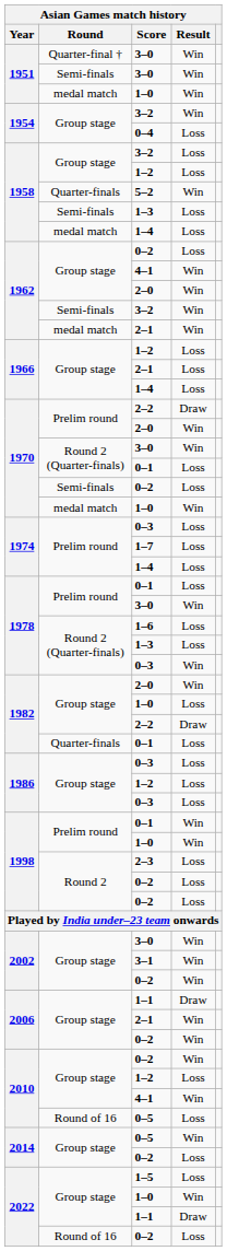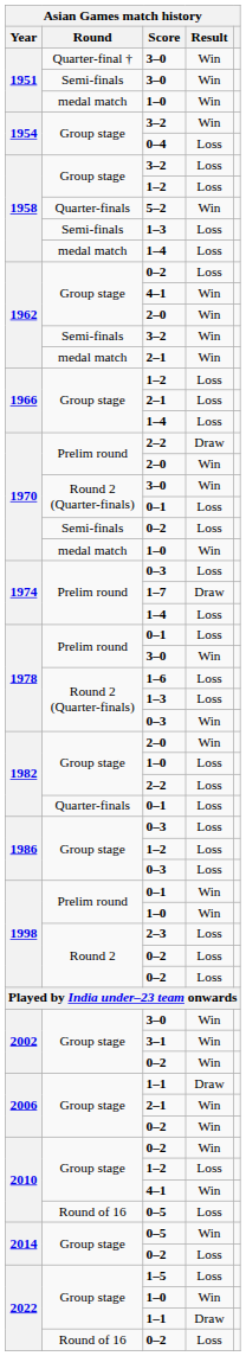 <table class="wikitable collapsible" style="text-align: center;">
 <tr>
 <th colspan=5>Asian Games match history</th>
 </tr>
 <tr>
 <th scope=col>Year</th>
 <th scope=col>Round</th>
 <th scope=col>Score</th>
 <th scope=col>Result</th>
 <th scope="col" class=unsortable></th>
 </tr>
 <tr>
 <th scope=row rowspan=3><a href='#'>1951</a></th>
 <td>Quarter-final †</td>
 <td align="left"> <strong>3–0</strong> </td>
 <td>Win</td>
 <td></td>
 </tr>
 <tr>
 <td>Semi-finals</td>
 <td align="left"> <strong>3–0</strong> </td>
 <td>Win</td>
 <td></td>
 </tr>
 <tr>
 <td> medal match</td>
 <td align="left"> <strong>1–0</strong> </td>
 <td>Win</td>
 <td></td>
 </tr>
 <tr>
 <th scope=row rowspan=2><a href='#'>1954</a></th>
 <td scope=row rowspan=2>Group stage</td>
 <td align="left"> <strong>3–2</strong> </td>
 <td>Win</td>
 <td></td>
 </tr>
 <tr>
 <td align="left"> <strong>0–4</strong> </td>
 <td>Loss</td>
 <td></td>
 </tr>
 <tr>
 <th scope=row rowspan=5><a href='#'>1958</a></th>
 <td scope=row rowspan=2>Group stage</td>
 <td align="left"> <strong>3–2</strong> </td>
 <td>Loss</td>
 <td></td>
 </tr>
 <tr>
 <td align="left"> <strong>1–2</strong> </td>
 <td>Loss</td>
 <td></td>
 </tr>
 <tr>
 <td>Quarter-finals</td>
 <td align="left"> <strong>5–2</strong> </td>
 <td>Win</td>
 <td></td>
 </tr>
 <tr>
 <td>Semi-finals</td>
 <td align="left"> <strong>1–3</strong> </td>
 <td>Loss</td>
 <td></td>
 </tr>
 <tr>
 <td> medal match</td>
 <td align="left"> <strong>1–4</strong> </td>
 <td>Loss</td>
 <td></td>
 </tr>
 <tr>
 <th scope=row rowspan=5><a href='#'>1962</a></th>
 <td scope=row rowspan=3>Group stage</td>
 <td align="left"> <strong>0–2</strong> </td>
 <td>Loss</td>
 <td></td>
 </tr>
 <tr>
 <td align="left"> <strong>4–1</strong> </td>
 <td>Win</td>
 <td></td>
 </tr>
 <tr>
 <td align="left"> <strong>2–0</strong> </td>
 <td>Win</td>
 <td></td>
 </tr>
 <tr>
 <td>Semi-finals</td>
 <td align="left"> <strong>3–2</strong> </td>
 <td>Win</td>
 <td></td>
 </tr>
 <tr>
 <td> medal match</td>
 <td align="left"> <strong>2–1</strong> </td>
 <td>Win</td>
 <td></td>
 </tr>
 <tr>
 <th scope=row rowspan=3><a href='#'>1966</a></th>
 <td scope=row rowspan=3>Group stage</td>
 <td align="left"> <strong>1–2</strong> </td>
 <td>Loss</td>
 <td></td>
 </tr>
 <tr>
 <td align="left"> <strong>2–1</strong> </td>
 <td>Loss</td>
 <td></td>
 </tr>
 <tr>
 <td align="left"> <strong>1–4</strong> </td>
 <td>Loss</td>
 <td></td>
 </tr>
 <tr>
 <th scope=row rowspan=6><a href='#'>1970</a></th>
 <td scope=row rowspan=2>Prelim round</td>
 <td align="left"> <strong>2–2</strong> </td>
 <td>Draw</td>
 <td></td>
 </tr>
 <tr>
 <td align="left"> <strong>2–0</strong> </td>
 <td>Win</td>
 <td></td>
 </tr>
 <tr>
 <td scope=row rowspan=2>Round 2<br>(Quarter-finals)</td>
 <td align="left"> <strong>3–0</strong> </td>
 <td>Win</td>
 <td></td>
 </tr>
 <tr>
 <td align="left"> <strong>0–1</strong> </td>
 <td>Loss</td>
 <td></td>
 </tr>
 <tr>
 <td>Semi-finals</td>
 <td align="left"> <strong>0–2</strong> </td>
 <td>Loss</td>
 <td></td>
 </tr>
 <tr>
 <td> medal match</td>
 <td align="left"> <strong>1–0</strong> </td>
 <td>Win</td>
 <td></td>
 </tr>
 <tr>
 <th scope=row rowspan=3><a href='#'>1974</a></th>
 <td scope=row rowspan=3>Prelim round</td>
 <td align="left"> <strong>0–3</strong> </td>
 <td>Loss</td>
 <td></td>
 </tr>
 <tr>
 <td align="left"> <strong>1–7</strong> </td>
-<td>Loss</td>
+<td>Draw</td>
 <td></td>
 </tr>
 <tr>
 <td align="left"> <strong>1–4</strong> </td>
 <td>Loss</td>
 <td></td>
 </tr>
 <tr>
 <th scope=row rowspan=5><a href='#'>1978</a></th>
 <td scope=row rowspan=2>Prelim round</td>
 <td align="left"> <strong>0–1</strong> </td>
 <td>Loss</td>
 <td></td>
 </tr>
 <tr>
 <td align="left"> <strong>3–0</strong> </td>
 <td>Win</td>
 <td></td>
 </tr>
 <tr>
 <td scope=row rowspan=3>Round 2<br>(Quarter-finals)</td>
 <td align="left"> <strong>1–6</strong> </td>
 <td>Loss</td>
 <td></td>
 </tr>
 <tr>
 <td align="left"> <strong>1–3</strong> </td>
 <td>Loss</td>
 <td></td>
 </tr>
 <tr>
 <td align="left"> <strong>0–3</strong> </td>
 <td>Win</td>
 <td></td>
 </tr>
 <tr>
 <th scope=row rowspan=4><a href='#'>1982</a></th>
 <td scope=row rowspan=3>Group stage</td>
 <td align="left"> <strong>2–0</strong> </td>
 <td>Win</td>
 <td></td>
 </tr>
 <tr>
 <td align="left"> <strong>1–0</strong> </td>
 <td>Loss</td>
 <td></td>
 </tr>
 <tr>
 <td align="left"> <strong>2–2</strong> </td>
-<td>Draw</td>
+<td>Loss</td>
 <td></td>
 </tr>
 <tr>
 <td>Quarter-finals</td>
 <td align="left"> <strong>0–1</strong> </td>
 <td>Loss</td>
 <td></td>
 </tr>
 <tr>
 <th scope=row rowspan=3><a href='#'>1986</a></th>
 <td scope=row rowspan=3>Group stage</td>
 <td align="left"> <strong>0–3</strong> </td>
 <td>Loss</td>
 <td></td>
 </tr>
 <tr>
 <td align="left"> <strong>1–2</strong> </td>
 <td>Loss</td>
 <td></td>
 </tr>
 <tr>
 <td align="left"> <strong>0–3</strong> </td>
 <td>Loss</td>
 <td></td>
 </tr>
 <tr>
 <th scope=row rowspan=5><a href='#'>1998</a></th>
 <td scope=row rowspan=2>Prelim round</td>
 <td align="left"> <strong>0–1</strong> </td>
 <td>Win</td>
 <td></td>
 </tr>
 <tr>
 <td align="left"> <strong>1–0</strong> </td>
 <td>Win</td>
 <td></td>
 </tr>
 <tr>
 <td scope=row rowspan=3>Round 2</td>
 <td align="left"> <strong>2–3</strong> </td>
 <td>Loss</td>
 <td></td>
 </tr>
 <tr>
 <td align="left"> <strong>0–2</strong> </td>
 <td>Loss</td>
 <td></td>
 </tr>
 <tr>
 <td align="left"> <strong>0–2</strong> </td>
 <td>Loss</td>
 <td></td>
 </tr>
 <tr>
 <th colspan=5>Played by <em><a href='#'>India under–23 team</a></em> onwards</th>
 </tr>
 <tr>
 <th scope=row rowspan=3><a href='#'>2002</a></th>
 <td scope=row rowspan=3>Group stage</td>
 <td align="left"> <strong>3–0</strong> </td>
 <td>Win</td>
 <td></td>
 </tr>
 <tr>
 <td align="left"> <strong>3–1</strong> </td>
 <td>Win</td>
 <td></td>
 </tr>
 <tr>
 <td align="left"> <strong>0–2</strong> </td>
 <td>Win</td>
 <td></td>
 </tr>
 <tr>
 <th scope=row rowspan=3><a href='#'>2006</a></th>
 <td scope=row rowspan=3>Group stage</td>
 <td align="left"> <strong>1–1</strong> </td>
 <td>Draw</td>
 <td></td>
 </tr>
 <tr>
 <td align="left"> <strong>2–1</strong> </td>
 <td>Win</td>
 <td></td>
 </tr>
 <tr>
 <td align="left"> <strong>0–2</strong> </td>
 <td>Win</td>
 <td></td>
 </tr>
 <tr>
 <th scope=row rowspan=4><a href='#'>2010</a></th>
 <td scope=row rowspan=3>Group stage</td>
 <td align="left"> <strong>0–2</strong> </td>
 <td>Win</td>
 <td></td>
 </tr>
 <tr>
 <td align="left"> <strong>1–2</strong> </td>
 <td>Loss</td>
 <td></td>
 </tr>
 <tr>
 <td align="left"> <strong>4–1</strong> </td>
 <td>Win</td>
 <td></td>
 </tr>
 <tr>
 <td scope=row>Round of 16</td>
 <td align="left"> <strong>0–5</strong> </td>
 <td>Loss</td>
 <td></td>
 </tr>
 <tr>
 <th scope=row rowspan=2><a href='#'>2014</a></th>
 <td scope=row rowspan=2>Group stage</td>
 <td align="left"> <strong>0–5</strong> </td>
 <td>Win</td>
 <td></td>
 </tr>
 <tr>
 <td align="left"> <strong>0–2</strong> </td>
 <td>Loss</td>
 <td></td>
 </tr>
 <tr>
 <th scope=row rowspan=4><a href='#'>2022</a></th>
 <td scope=row rowspan=3>Group stage</td>
 <td align="left"> <strong>1–5</strong> </td>
 <td>Loss</td>
 <td></td>
 </tr>
 <tr>
 <td align="left"> <strong>1–0</strong> </td>
 <td>Win</td>
 <td></td>
 </tr>
 <tr>
 <td align="left"> <strong>1–1</strong> </td>
 <td>Draw</td>
 <td></td>
 </tr>
 <tr>
 <td scope=row>Round of 16</td>
 <td align="left"> <strong>0–2</strong> </td>
 <td>Loss</td>
 <td></td>
 </tr>
 </table>
